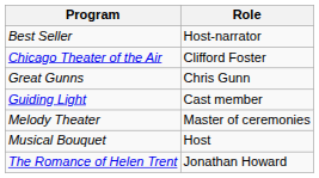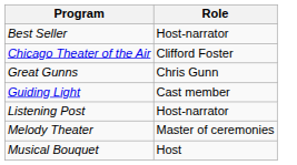 <table class="wikitable">
 <tr>
 <th>Program</th>
 <th>Role</th>
 </tr>
 <tr>
 <td><em>Best Seller</em></td>
 <td>Host-narrator</td>
 </tr>
 <tr>
 <td><em><a href='#'>Chicago Theater of the Air</a></em></td>
 <td>Clifford Foster</td>
 </tr>
 <tr>
 <td><em>Great Gunns</em></td>
 <td>Chris Gunn</td>
 </tr>
 <tr>
 <td><em><a href='#'>Guiding Light</a></em></td>
 <td>Cast member</td>
 </tr>
 <tr>
+<td><em>Listening Post</em></td>
+<td>Host-narrator</td>
+</tr>
+<tr>
 <td><em>Melody Theater</em></td>
 <td>Master of ceremonies</td>
 </tr>
 <tr>
 <td><em>Musical Bouquet</em></td>
 <td>Host</td>
 </tr>
-<tr>
-<td><em><a href='#'>The Romance of Helen Trent</a></em></td>
-<td>Jonathan Howard</td>
-</tr>
 </table>
